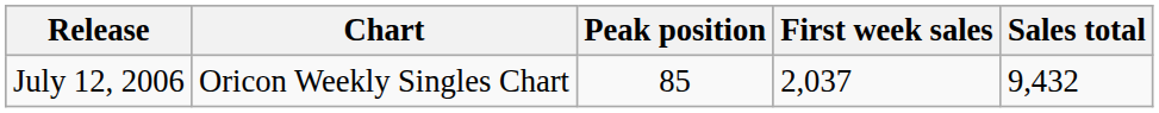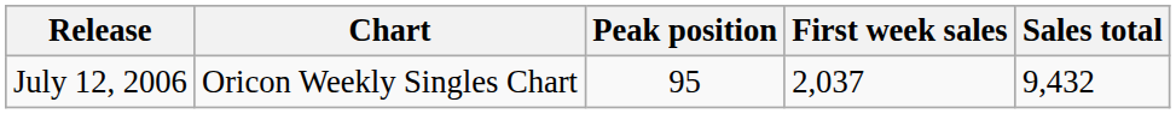 <table class="wikitable">
 <tr>
 <th>Release</th>
 <th>Chart</th>
 <th>Peak position</th>
 <th>First week sales</th>
 <th>Sales total</th>
 </tr>
 <tr>
 <td>July 12, 2006</td>
 <td>Oricon Weekly Singles Chart</td>
-<td align="center">85</td>
+<td align="center">95</td>
 <td>2,037</td>
 <td>9,432</td>
 </tr>
 </table>
